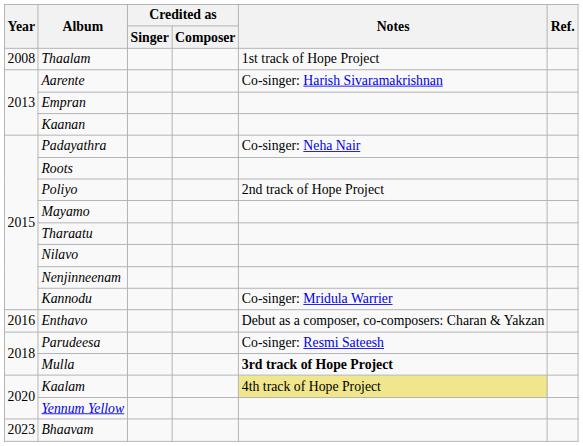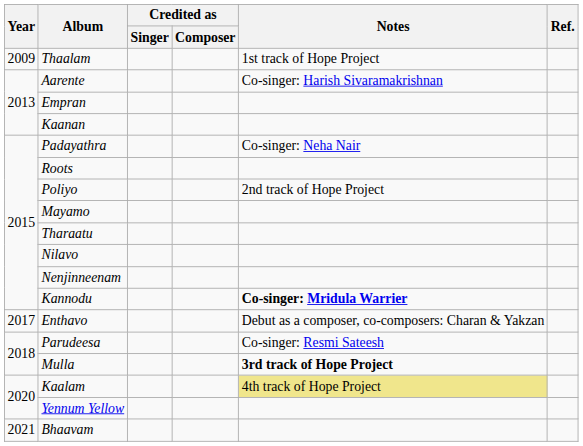 <table class="wikitable sortable">
 <tr>
 <th rowspan="2">Year</th>
 <th rowspan="2">Album</th>
 <th colspan="2">Credited as</th>
 <th rowspan="2">Notes</th>
 <th rowspan="2">Ref.</th>
 </tr>
 <tr>
 <th>Singer</th>
 <th>Composer</th>
 </tr>
 <tr>
-<td>2008</td>
+<td>2009</td>
 <td><em>Thaalam</em></td>
 <td></td>
 <td></td>
 <td>1st track of Hope Project</td>
 <td></td>
 </tr>
 <tr>
 <td rowspan="3">2013</td>
 <td><em>Aarente</em></td>
 <td></td>
 <td></td>
 <td>Co-singer: <a href='#'>Harish Sivaramakrishnan</a></td>
 <td></td>
 </tr>
 <tr>
 <td><em>Empran</em></td>
 <td></td>
 <td></td>
 <td></td>
 <td></td>
 </tr>
 <tr>
 <td><em>Kaanan</em></td>
 <td></td>
 <td></td>
 <td></td>
 <td></td>
 </tr>
 <tr>
 <td rowspan="8">2015</td>
 <td><em>Padayathra</em></td>
 <td></td>
 <td></td>
 <td>Co-singer: <a href='#'>Neha Nair</a></td>
 <td></td>
 </tr>
 <tr>
 <td><em>Roots</em></td>
 <td></td>
 <td></td>
 <td></td>
 <td></td>
 </tr>
 <tr>
 <td><em>Poliyo</em></td>
 <td></td>
 <td></td>
 <td>2nd track of Hope Project</td>
 <td></td>
 </tr>
 <tr>
 <td><em>Mayamo</em></td>
 <td></td>
 <td></td>
 <td></td>
 <td></td>
 </tr>
 <tr>
 <td><em>Tharaatu</em></td>
 <td></td>
 <td></td>
 <td></td>
 <td></td>
 </tr>
 <tr>
 <td><em>Nilavo</em></td>
 <td></td>
 <td></td>
 <td></td>
 <td></td>
 </tr>
 <tr>
 <td><em>Nenjinneenam</em></td>
 <td></td>
 <td></td>
 <td></td>
 <td></td>
 </tr>
 <tr>
 <td><em>Kannodu</em></td>
 <td></td>
 <td></td>
-<td>Co-singer: <a href='#'>Mridula Warrier</a></td>
+<td><strong>Co-singer: <a href='#'>Mridula Warrier</a></strong></td>
 <td></td>
 </tr>
 <tr>
-<td>2016</td>
+<td>2017</td>
 <td><em>Enthavo</em></td>
 <td></td>
 <td></td>
 <td>Debut as a composer, co-composers: Charan & Yakzan</td>
 <td></td>
 </tr>
 <tr>
 <td rowspan="2">2018</td>
 <td><em>Parudeesa</em></td>
 <td></td>
 <td></td>
 <td>Co-singer: <a href='#'>Resmi Sateesh</a></td>
 <td></td>
 </tr>
 <tr>
 <td><em>Mulla</em></td>
 <td></td>
 <td></td>
 <td><strong>3rd track of Hope Project</strong></td>
 <td></td>
 </tr>
 <tr>
 <td rowspan="2">2020</td>
 <td><em>Kaalam</em></td>
 <td></td>
 <td></td>
 <td style="background: khaki;">4th track of Hope Project</td>
 <td></td>
 </tr>
 <tr>
 <td><em><a href='#'>Yennum Yellow</a></em></td>
 <td></td>
 <td></td>
 <td></td>
 <td></td>
 </tr>
 <tr>
-<td>2023</td>
+<td>2021</td>
 <td><em>Bhaavam</em></td>
 <td></td>
 <td></td>
 <td></td>
 <td></td>
 </tr>
 </table>
